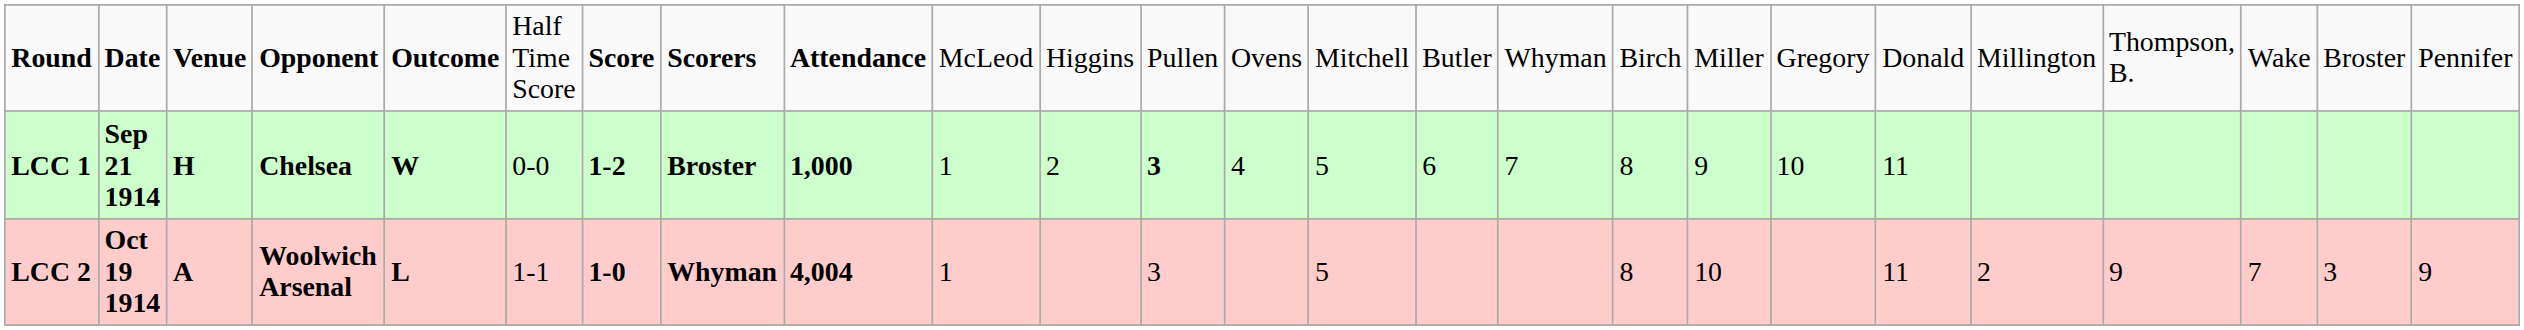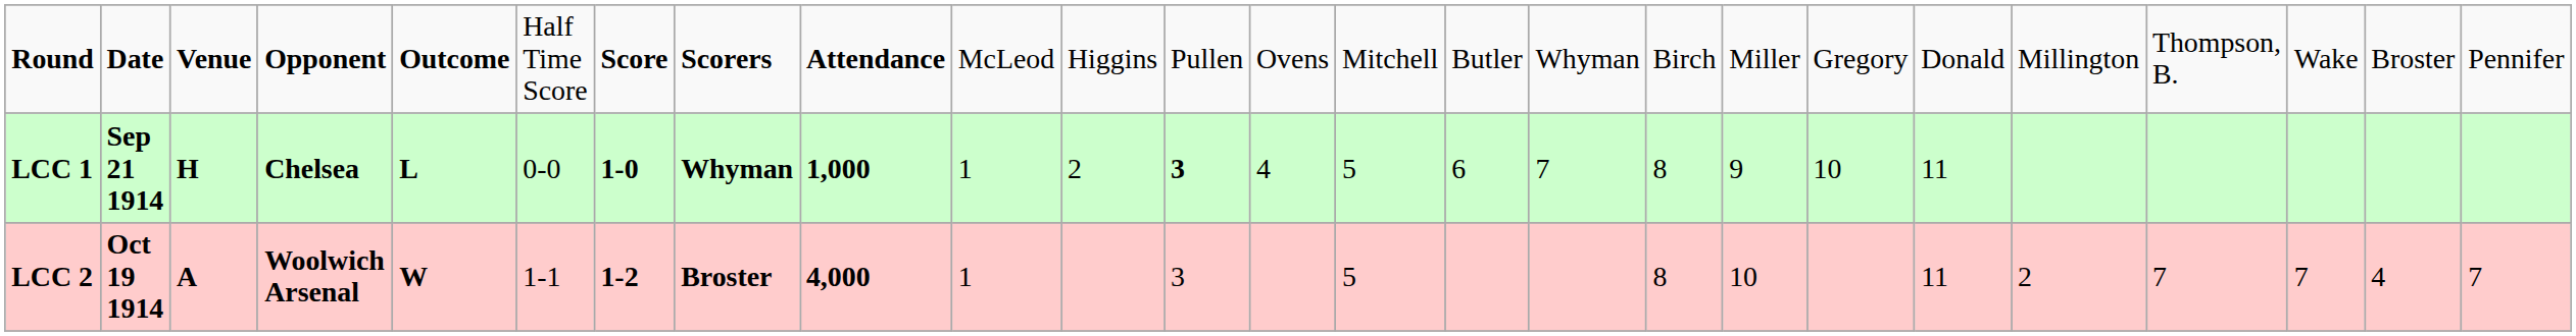 <table class="wikitable">
 <tr>
 <td><strong>Round</strong></td>
 <td><strong>Date</strong></td>
 <td><strong>Venue</strong></td>
 <td><strong>Opponent</strong></td>
 <td><strong>Outcome</strong></td>
 <td>Half Time Score</td>
 <td><strong>Score</strong></td>
 <td><strong>Scorers</strong></td>
 <td><strong>Attendance</strong></td>
 <td>McLeod</td>
 <td>Higgins</td>
 <td>Pullen</td>
 <td>Ovens</td>
 <td>Mitchell</td>
 <td>Butler</td>
 <td>Whyman</td>
 <td>Birch</td>
 <td>Miller</td>
 <td>Gregory</td>
 <td>Donald</td>
 <td>Millington</td>
 <td>Thompson, B.</td>
 <td>Wake</td>
 <td>Broster</td>
 <td>Pennifer</td>
 </tr>
 <tr bgcolor="#CCFFCC">
 <td><strong>LCC 1</strong></td>
 <td><strong>Sep 21 1914</strong></td>
 <td><strong>H</strong></td>
 <td><strong>Chelsea</strong></td>
-<td><strong>W</strong></td>
+<td><strong>L</strong></td>
 <td>0-0</td>
-<td><strong>1-2</strong></td>
-<td><strong>Broster</strong></td>
+<td><strong>1-0</strong></td>
+<td><strong>Whyman</strong></td>
 <td><strong>1,000</strong></td>
 <td>1</td>
 <td>2</td>
 <td><strong>3</strong></td>
 <td>4</td>
 <td>5</td>
 <td>6</td>
 <td>7</td>
 <td>8</td>
 <td>9</td>
 <td>10</td>
 <td>11</td>
 <td></td>
 <td></td>
 <td></td>
 <td></td>
 <td></td>
 </tr>
 <tr bgcolor="#FFCCCC">
 <td><strong>LCC 2</strong></td>
 <td><strong>Oct 19 1914</strong></td>
 <td><strong>A</strong></td>
 <td><strong>Woolwich Arsenal</strong></td>
-<td><strong>L</strong></td>
+<td><strong>W</strong></td>
 <td>1-1</td>
-<td><strong>1-0</strong></td>
-<td><strong>Whyman</strong></td>
-<td><strong>4,004</strong></td>
+<td><strong>1-2</strong></td>
+<td><strong>Broster</strong></td>
+<td><strong>4,000</strong></td>
 <td>1</td>
 <td></td>
 <td>3</td>
 <td></td>
 <td>5</td>
 <td></td>
 <td></td>
 <td>8</td>
 <td>10</td>
 <td></td>
 <td>11</td>
 <td>2</td>
-<td>9</td>
 <td>7</td>
-<td>3</td>
-<td>9</td>
+<td>7</td>
+<td>4</td>
+<td>7</td>
 </tr>
 </table>
